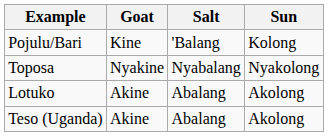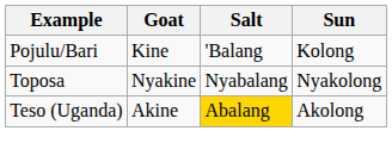 <table class="wikitable sortable">
 <tr>
 <th>Example</th>
 <th>Goat</th>
 <th>Salt</th>
 <th>Sun</th>
 </tr>
 <tr>
 <td>Pojulu/Bari</td>
 <td>Kine</td>
 <td>'Balang</td>
 <td>Kolong</td>
 </tr>
 <tr>
 <td>Toposa</td>
 <td>Nyakine</td>
 <td>Nyabalang</td>
 <td>Nyakolong</td>
 </tr>
 <tr>
-<td>Lotuko</td>
-<td>Akine</td>
-<td>Abalang</td>
-<td>Akolong</td>
-</tr>
-<tr>
 <td>Teso (Uganda)</td>
 <td>Akine</td>
-<td>Abalang</td>
+<td style="background: gold;">Abalang</td>
 <td>Akolong</td>
 </tr>
 </table>
